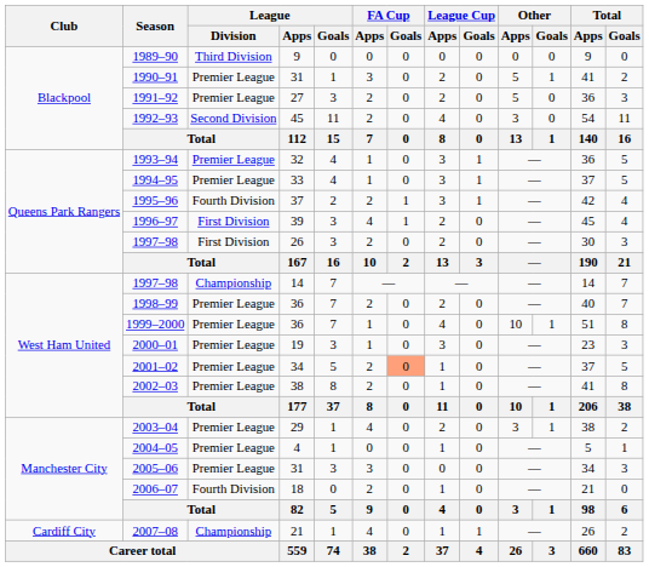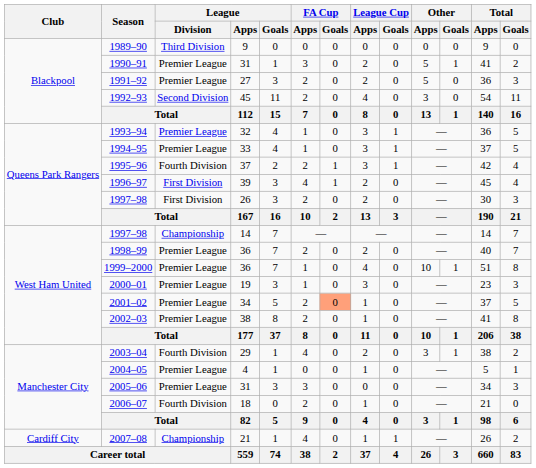 <table class="wikitable" style="text-align:center">
 <tr>
 <th rowspan="2">Club</th>
 <th rowspan="2">Season</th>
 <th colspan="3">League</th>
 <th colspan="2"><a href='#'>FA Cup</a></th>
 <th colspan="2"><a href='#'>League Cup</a></th>
 <th colspan="2">Other</th>
 <th colspan="2">Total</th>
 </tr>
 <tr>
 <th>Division</th>
 <th>Apps</th>
 <th>Goals</th>
 <th>Apps</th>
 <th>Goals</th>
 <th>Apps</th>
 <th>Goals</th>
 <th>Apps</th>
 <th>Goals</th>
 <th>Apps</th>
 <th>Goals</th>
 </tr>
 <tr>
 <td rowspan="5"><a href='#'>Blackpool</a></td>
 <td><a href='#'>1989–90</a></td>
 <td><a href='#'>Third Division</a></td>
 <td>9</td>
 <td>0</td>
 <td>0</td>
 <td>0</td>
 <td>0</td>
 <td>0</td>
 <td>0</td>
 <td>0</td>
 <td>9</td>
 <td>0</td>
 </tr>
 <tr>
 <td><a href='#'>1990–91</a></td>
 <td>Premier League</td>
 <td>31</td>
 <td>1</td>
 <td>3</td>
 <td>0</td>
 <td>2</td>
 <td>0</td>
 <td>5</td>
 <td>1</td>
 <td>41</td>
 <td>2</td>
 </tr>
 <tr>
 <td><a href='#'>1991–92</a></td>
 <td>Premier League</td>
 <td>27</td>
 <td>3</td>
 <td>2</td>
 <td>0</td>
 <td>2</td>
 <td>0</td>
 <td>5</td>
 <td>0</td>
 <td>36</td>
 <td>3</td>
 </tr>
 <tr>
 <td><a href='#'>1992–93</a></td>
 <td><a href='#'>Second Division</a></td>
 <td>45</td>
 <td>11</td>
 <td>2</td>
 <td>0</td>
 <td>4</td>
 <td>0</td>
 <td>3</td>
 <td>0</td>
 <td>54</td>
 <td>11</td>
 </tr>
 <tr>
 <th colspan="2">Total</th>
 <th>112</th>
 <th>15</th>
 <th>7</th>
 <th>0</th>
 <th>8</th>
 <th>0</th>
 <th>13</th>
 <th>1</th>
 <th>140</th>
 <th>16</th>
 </tr>
 <tr>
 <td rowspan="6"><a href='#'>Queens Park Rangers</a></td>
 <td><a href='#'>1993–94</a></td>
 <td><a href='#'>Premier League</a></td>
 <td>32</td>
 <td>4</td>
 <td>1</td>
 <td>0</td>
 <td>3</td>
 <td>1</td>
 <td colspan="2">—</td>
 <td>36</td>
 <td>5</td>
 </tr>
 <tr>
 <td><a href='#'>1994–95</a></td>
 <td>Premier League</td>
 <td>33</td>
 <td>4</td>
 <td>1</td>
 <td>0</td>
 <td>3</td>
 <td>1</td>
 <td colspan="2">—</td>
 <td>37</td>
 <td>5</td>
 </tr>
 <tr>
 <td><a href='#'>1995–96</a></td>
 <td>Fourth Division</td>
 <td>37</td>
 <td>2</td>
 <td>2</td>
 <td>1</td>
 <td>3</td>
 <td>1</td>
 <td colspan="2">—</td>
 <td>42</td>
 <td>4</td>
 </tr>
 <tr>
 <td><a href='#'>1996–97</a></td>
 <td><a href='#'>First Division</a></td>
 <td>39</td>
 <td>3</td>
 <td>4</td>
 <td>1</td>
 <td>2</td>
 <td>0</td>
 <td colspan="2">—</td>
 <td>45</td>
 <td>4</td>
 </tr>
 <tr>
 <td><a href='#'>1997–98</a></td>
 <td>First Division</td>
 <td>26</td>
 <td>3</td>
 <td>2</td>
 <td>0</td>
 <td>2</td>
 <td>0</td>
 <td colspan="2">—</td>
 <td>30</td>
 <td>3</td>
 </tr>
 <tr>
 <th colspan="2">Total</th>
 <th>167</th>
 <th>16</th>
 <th>10</th>
 <th>2</th>
 <th>13</th>
 <th>3</th>
 <th colspan="2">—</th>
 <th>190</th>
 <th>21</th>
 </tr>
 <tr>
 <td rowspan="7"><a href='#'>West Ham United</a></td>
 <td><a href='#'>1997–98</a></td>
 <td><a href='#'>Championship</a></td>
 <td>14</td>
 <td>7</td>
 <td colspan="2">—</td>
 <td colspan="2">—</td>
 <td colspan="2">—</td>
 <td>14</td>
 <td>7</td>
 </tr>
 <tr>
 <td><a href='#'>1998–99</a></td>
 <td>Premier League</td>
 <td>36</td>
 <td>7</td>
 <td>2</td>
 <td>0</td>
 <td>2</td>
 <td>0</td>
 <td colspan="2">—</td>
 <td>40</td>
 <td>7</td>
 </tr>
 <tr>
 <td><a href='#'>1999–2000</a></td>
 <td>Premier League</td>
 <td>36</td>
 <td>7</td>
 <td>1</td>
 <td>0</td>
 <td>4</td>
 <td>0</td>
 <td>10</td>
 <td>1</td>
 <td>51</td>
 <td>8</td>
 </tr>
 <tr>
 <td><a href='#'>2000–01</a></td>
 <td>Premier League</td>
 <td>19</td>
 <td>3</td>
 <td>1</td>
 <td>0</td>
 <td>3</td>
 <td>0</td>
 <td colspan="2">—</td>
 <td>23</td>
 <td>3</td>
 </tr>
 <tr>
 <td><a href='#'>2001–02</a></td>
 <td>Premier League</td>
 <td>34</td>
 <td>5</td>
 <td>2</td>
 <td style="background: lightsalmon;">0</td>
 <td>1</td>
 <td>0</td>
 <td colspan="2">—</td>
 <td>37</td>
 <td>5</td>
 </tr>
 <tr>
 <td><a href='#'>2002–03</a></td>
 <td>Premier League</td>
 <td>38</td>
 <td>8</td>
 <td>2</td>
 <td>0</td>
 <td>1</td>
 <td>0</td>
 <td colspan="2">—</td>
 <td>41</td>
 <td>8</td>
 </tr>
 <tr>
 <th colspan="2">Total</th>
 <th>177</th>
 <th>37</th>
 <th>8</th>
 <th>0</th>
 <th>11</th>
 <th>0</th>
 <th>10</th>
 <th>1</th>
 <th>206</th>
 <th>38</th>
 </tr>
 <tr>
 <td rowspan="5"><a href='#'>Manchester City</a></td>
 <td><a href='#'>2003–04</a></td>
-<td>Premier League</td>
+<td>Fourth Division</td>
 <td>29</td>
 <td>1</td>
 <td>4</td>
 <td>0</td>
 <td>2</td>
 <td>0</td>
 <td>3</td>
 <td>1</td>
 <td>38</td>
 <td>2</td>
 </tr>
 <tr>
 <td><a href='#'>2004–05</a></td>
 <td>Premier League</td>
 <td>4</td>
 <td>1</td>
 <td>0</td>
 <td>0</td>
 <td>1</td>
 <td>0</td>
 <td colspan="2">—</td>
 <td>5</td>
 <td>1</td>
 </tr>
 <tr>
 <td><a href='#'>2005–06</a></td>
 <td>Premier League</td>
 <td>31</td>
 <td>3</td>
 <td>3</td>
 <td>0</td>
 <td>0</td>
 <td>0</td>
 <td colspan="2">—</td>
 <td>34</td>
 <td>3</td>
 </tr>
 <tr>
 <td><a href='#'>2006–07</a></td>
 <td>Fourth Division</td>
 <td>18</td>
 <td>0</td>
 <td>2</td>
 <td>0</td>
 <td>1</td>
 <td>0</td>
 <td colspan="2">—</td>
 <td>21</td>
 <td>0</td>
 </tr>
 <tr>
 <th colspan="2">Total</th>
 <th>82</th>
 <th>5</th>
 <th>9</th>
 <th>0</th>
 <th>4</th>
 <th>0</th>
 <th>3</th>
 <th>1</th>
 <th>98</th>
 <th>6</th>
 </tr>
 <tr>
 <td><a href='#'>Cardiff City</a></td>
 <td><a href='#'>2007–08</a></td>
 <td><a href='#'>Championship</a></td>
 <td>21</td>
 <td>1</td>
 <td>4</td>
 <td>0</td>
 <td>1</td>
 <td>1</td>
 <td colspan="2">—</td>
 <td>26</td>
 <td>2</td>
 </tr>
 <tr>
 <th colspan="3">Career total</th>
 <th>559</th>
 <th>74</th>
 <th>38</th>
 <th>2</th>
 <th>37</th>
 <th>4</th>
 <th>26</th>
 <th>3</th>
 <th>660</th>
 <th>83</th>
 </tr>
 </table>
